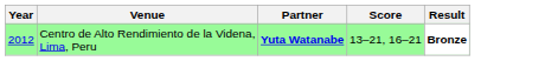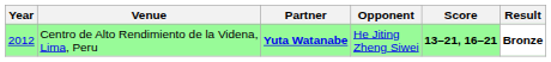 <table class="sortable wikitable" style="font-size: 90%;">
 <tr>
 <th>Year</th>
 <th>Venue</th>
 <th>Partner</th>
+<th>Opponent</th>
 <th>Score</th>
 <th>Result</th>
 </tr>
 <tr style="background:#98FB98">
 <td align="center"><a href='#'>2012</a></td>
 <td align="left">Centro de Alto Rendimiento de la Videna,<br><a href='#'>Lima</a>, Peru</td>
 <td align="left"><strong> <a href='#'>Yuta Watanabe</a></strong></td>
-<td align="left">13–21, 16–21</td>
+<td align="left"> <a href='#'>He Jiting</a><br> <a href='#'>Zheng Siwei</a></td>
+<td align="left"><strong>13–21, 16–21</strong></td>
 <td style="text-align:left; background:white"> <strong>Bronze</strong></td>
 </tr>
 </table>
